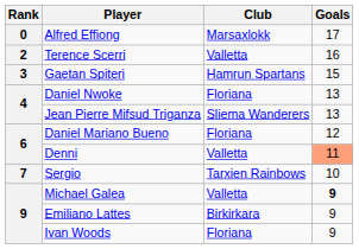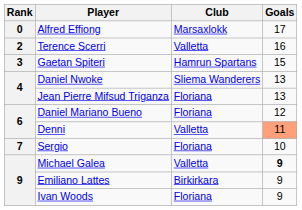 <table class="wikitable" style="text-align:center">
 <tr>
 <th>Rank</th>
 <th>Player</th>
 <th>Club</th>
 <th>Goals</th>
 </tr>
 <tr>
 <th rowspan="1">0</th>
 <td align="left"> <a href='#'>Alfred Effiong</a></td>
 <td align="left"><a href='#'>Marsaxlokk</a></td>
 <td>17</td>
 </tr>
 <tr>
 <th rowspan="1">2</th>
 <td align="left"> <a href='#'>Terence Scerri</a></td>
 <td align="left"><a href='#'>Valletta</a></td>
 <td>16</td>
 </tr>
 <tr>
 <th rowspan="1">3</th>
 <td align="left"> <a href='#'>Gaetan Spiteri</a></td>
 <td align="left"><a href='#'>Hamrun Spartans</a></td>
 <td>15</td>
 </tr>
 <tr>
 <th rowspan="2">4</th>
 <td align="left"> <a href='#'>Daniel Nwoke</a></td>
-<td align="left"><a href='#'>Floriana</a></td>
+<td align="left"><a href='#'>Sliema Wanderers</a></td>
 <td>13</td>
 </tr>
 <tr>
 <td align="left"> <a href='#'>Jean Pierre Mifsud Triganza</a></td>
-<td align="left"><a href='#'>Sliema Wanderers</a></td>
+<td align="left"><a href='#'>Floriana</a></td>
 <td>13</td>
 </tr>
 <tr>
 <th rowspan="2">6</th>
 <td align="left"> <a href='#'>Daniel Mariano Bueno</a></td>
 <td align="left"><a href='#'>Floriana</a></td>
 <td>12</td>
 </tr>
 <tr>
 <td align="left"> <a href='#'>Denni</a></td>
 <td align="left"><a href='#'>Valletta</a></td>
 <td style="background: lightsalmon;">11</td>
 </tr>
 <tr>
 <th rowspan="1">7</th>
 <td align="left"> <a href='#'>Sergio</a></td>
-<td align="left"><a href='#'>Tarxien Rainbows</a></td>
+<td align="left"><a href='#'>Floriana</a></td>
 <td>10</td>
 </tr>
 <tr>
 <th rowspan="3">9</th>
 <td align="left"> <a href='#'>Michael Galea</a></td>
 <td align="left"><a href='#'>Valletta</a></td>
 <td><strong>9</strong></td>
 </tr>
 <tr>
 <td align="left"> <a href='#'>Emiliano Lattes</a></td>
 <td align="left"><a href='#'>Birkirkara</a></td>
 <td>9</td>
 </tr>
 <tr>
 <td align="left"> <a href='#'>Ivan Woods</a></td>
 <td align="left"><a href='#'>Floriana</a></td>
 <td>9</td>
 </tr>
 </table>
